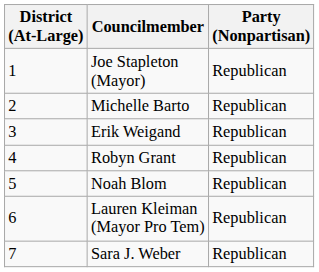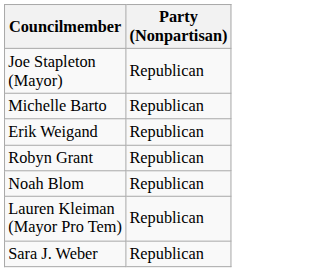 <table class="wikitable">
 <tr>
-<th>District<br>(At-Large)</th>
 <th>Councilmember</th>
 <th>Party<br>(Nonpartisan)</th>
 </tr>
 <tr>
-<td>1</td>
 <td>Joe Stapleton<br>(Mayor)</td>
 <td>Republican</td>
 </tr>
 <tr>
-<td>2</td>
 <td>Michelle Barto</td>
 <td>Republican</td>
 </tr>
 <tr>
-<td>3</td>
 <td>Erik Weigand</td>
 <td>Republican</td>
 </tr>
 <tr>
-<td>4</td>
 <td>Robyn Grant</td>
 <td>Republican</td>
 </tr>
 <tr>
-<td>5</td>
 <td>Noah Blom</td>
 <td>Republican</td>
 </tr>
 <tr>
-<td>6</td>
 <td>Lauren Kleiman<br>(Mayor Pro Tem)</td>
 <td>Republican</td>
 </tr>
 <tr>
-<td>7</td>
 <td>Sara J. Weber</td>
 <td>Republican</td>
 </tr>
 </table>
